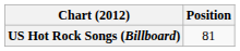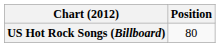 <table class="wikitable plainrowheaders" style="text-align:center">
 <tr>
 <th scope="col">Chart (2012)</th>
 <th scope="col">Position</th>
 </tr>
 <tr>
 <th scope="row">US Hot Rock Songs (<em>Billboard</em>)</th>
-<td>81</td>
+<td>80</td>
 </tr>
 </table>
